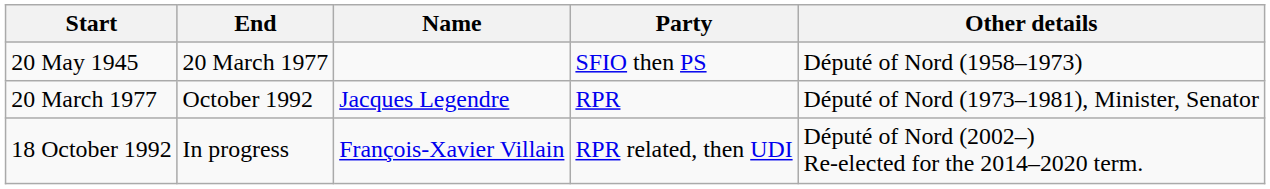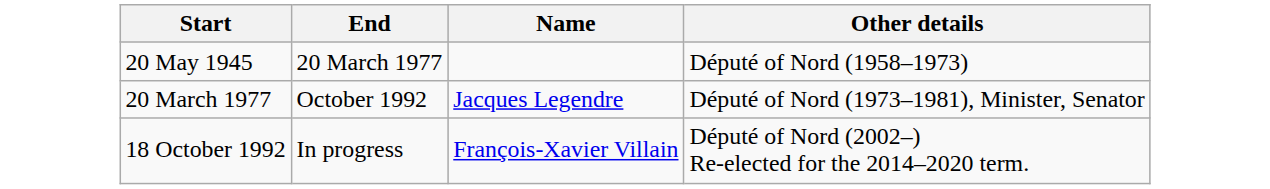 <table class="wikitable" style="margin: 0 auto;">
 <tr>
 <th>Start</th>
 <th>End</th>
 <th>Name</th>
-<th>Party</th>
 <th>Other details</th>
 </tr>
 <tr>
 <td>20 May 1945</td>
 <td>20 March 1977</td>
 <td></td>
-<td><a href='#'>SFIO</a> then <a href='#'>PS</a></td>
 <td>Député of Nord (1958–1973)</td>
 </tr>
 <tr>
 <td>20 March 1977</td>
 <td>October 1992</td>
 <td><a href='#'>Jacques Legendre</a></td>
-<td><a href='#'>RPR</a></td>
 <td>Député of Nord (1973–1981), Minister, Senator</td>
 </tr>
 <tr>
 <td>18 October 1992</td>
 <td>In progress</td>
 <td><a href='#'>François-Xavier Villain</a></td>
-<td><a href='#'>RPR</a> related, then <a href='#'>UDI</a></td>
 <td>Député of Nord (2002–)<br>Re-elected for the 2014–2020 term.</td>
 </tr>
 </table>
